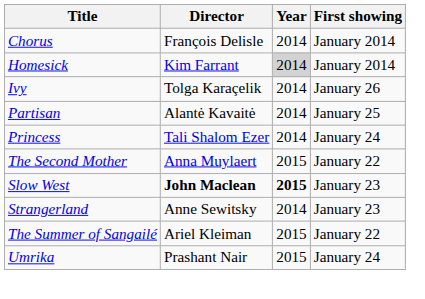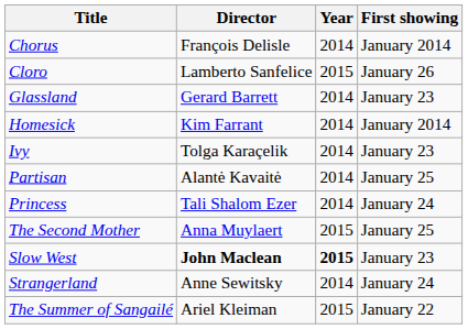 <table class="wikitable sortable">
 <tr>
 <th>Title</th>
 <th>Director</th>
 <th>Year</th>
 <th>First showing</th>
 </tr>
 <tr>
 <td><em><a href='#'>Chorus</a></em></td>
 <td>François Delisle</td>
 <td>2014</td>
 <td>January 2014</td>
 </tr>
 <tr>
+<td><em><a href='#'>Cloro</a></em></td>
+<td>Lamberto Sanfelice</td>
+<td>2015</td>
+<td>January 26</td>
+</tr>
+<tr>
+<td><em><a href='#'>Glassland</a></em></td>
+<td><a href='#'>Gerard Barrett</a></td>
+<td>2014</td>
+<td>January 23</td>
+</tr>
+<tr>
 <td><em><a href='#'>Homesick</a></em></td>
 <td><a href='#'>Kim Farrant</a></td>
-<td style="background: lightgrey;">2014</td>
+<td>2014</td>
 <td>January 2014</td>
 </tr>
 <tr>
 <td><em><a href='#'>Ivy</a></em></td>
 <td>Tolga Karaçelik</td>
 <td>2014</td>
-<td>January 26</td>
+<td>January 23</td>
 </tr>
 <tr>
 <td><em><a href='#'>Partisan</a></em></td>
 <td>Alantė Kavaitė</td>
 <td>2014</td>
 <td>January 25</td>
 </tr>
 <tr>
 <td><em><a href='#'>Princess</a></em></td>
 <td><a href='#'>Tali Shalom Ezer</a></td>
 <td>2014</td>
 <td>January 24</td>
 </tr>
 <tr>
 <td><em><a href='#'>The Second Mother</a></em></td>
 <td><a href='#'>Anna Muylaert</a></td>
 <td>2015</td>
-<td>January 22</td>
+<td>January 25</td>
 </tr>
 <tr>
 <td><em><a href='#'>Slow West</a></em></td>
 <td><strong>John Maclean</strong></td>
 <td><strong>2015</strong></td>
 <td>January 23</td>
 </tr>
 <tr>
 <td><em><a href='#'>Strangerland</a></em></td>
 <td>Anne Sewitsky</td>
 <td>2014</td>
-<td>January 23</td>
+<td>January 24</td>
 </tr>
 <tr>
 <td><em><a href='#'>The Summer of Sangailé</a></em></td>
 <td>Ariel Kleiman</td>
 <td>2015</td>
 <td>January 22</td>
 </tr>
-<tr>
-<td><em><a href='#'>Umrika</a></em></td>
-<td>Prashant Nair</td>
-<td>2015</td>
-<td>January 24</td>
-</tr>
 </table>
